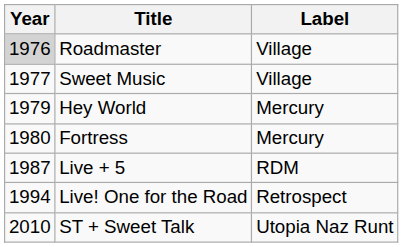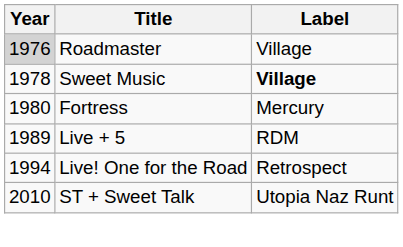 <table class="wikitable">
 <tr>
 <th>Year</th>
 <th>Title</th>
 <th>Label</th>
 </tr>
 <tr>
 <td style="background: lightgrey;">1976</td>
 <td>Roadmaster</td>
 <td>Village</td>
 </tr>
 <tr>
-<td>1977</td>
+<td>1978</td>
 <td>Sweet Music</td>
-<td>Village</td>
-</tr>
-<tr>
-<td>1979</td>
-<td>Hey World</td>
-<td>Mercury</td>
+<td><strong>Village</strong></td>
 </tr>
 <tr>
 <td>1980</td>
 <td>Fortress</td>
 <td>Mercury</td>
 </tr>
 <tr>
-<td>1987</td>
+<td>1989</td>
 <td>Live + 5</td>
 <td>RDM</td>
 </tr>
 <tr>
 <td>1994</td>
 <td>Live! One for the Road</td>
 <td>Retrospect</td>
 </tr>
 <tr>
 <td>2010</td>
 <td>ST + Sweet Talk</td>
 <td>Utopia Naz Runt</td>
 </tr>
 </table>
